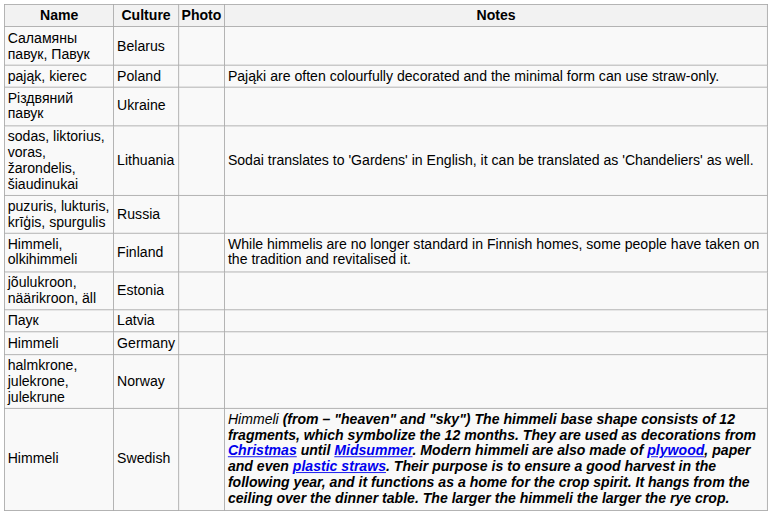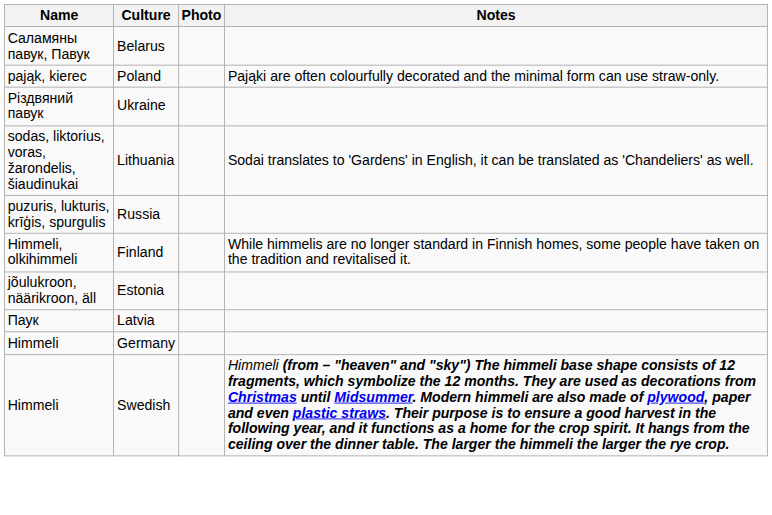 <table class="wikitable">
 <tr>
 <th>Name</th>
 <th>Culture</th>
 <th>Photo</th>
 <th>Notes</th>
 </tr>
 <tr>
 <td>Саламяны павук, Павук</td>
 <td>Belarus</td>
 <td></td>
 <td></td>
 </tr>
 <tr>
 <td>pająk, kierec</td>
 <td>Poland</td>
 <td></td>
 <td>Pająki are often colourfully decorated and the minimal form can use straw-only.</td>
 </tr>
 <tr>
 <td>Різдвяний павук</td>
 <td>Ukraine</td>
 <td></td>
 <td></td>
 </tr>
 <tr>
 <td>sodas, liktorius, voras, žarondelis, šiaudinukai</td>
 <td>Lithuania</td>
 <td></td>
 <td>Sodai translates to 'Gardens' in English, it can be translated as 'Chandeliers' as well.</td>
 </tr>
 <tr>
 <td>puzuris, lukturis, krīģis, spurgulis</td>
 <td>Russia</td>
 <td></td>
 <td></td>
 </tr>
 <tr>
 <td>Himmeli, olkihimmeli</td>
 <td>Finland</td>
 <td></td>
 <td>While himmelis are no longer standard in Finnish homes, some people have taken on the tradition and revitalised it.</td>
 </tr>
 <tr>
 <td>jõulukroon, näärikroon, äll</td>
 <td>Estonia</td>
 <td></td>
 <td></td>
 </tr>
 <tr>
 <td>Паук</td>
 <td>Latvia</td>
 <td></td>
 <td></td>
 </tr>
 <tr>
 <td>Himmeli</td>
 <td>Germany</td>
 <td></td>
 <td></td>
 </tr>
 <tr>
-<td>halmkrone, julekrone, julekrune</td>
-<td>Norway</td>
-<td></td>
-<td></td>
-</tr>
-<tr>
 <td>Himmeli</td>
 <td>Swedish</td>
 <td></td>
 <td><em>Himmeli<strong> (from  – "heaven" and "sky") The himmeli base shape consists of 12 fragments, which symbolize the 12 months. They are used as decorations from <a href='#'>Christmas</a> until <a href='#'>Midsummer</a>. Modern himmeli are also made of <a href='#'>plywood</a>, paper and even <a href='#'>plastic straws</a>. Their purpose is to ensure a good harvest in the following year, and it functions as a home for the crop spirit. It hangs from the ceiling over the dinner table. The larger the himmeli the larger the rye crop.</td>
 </tr>
 </table>
